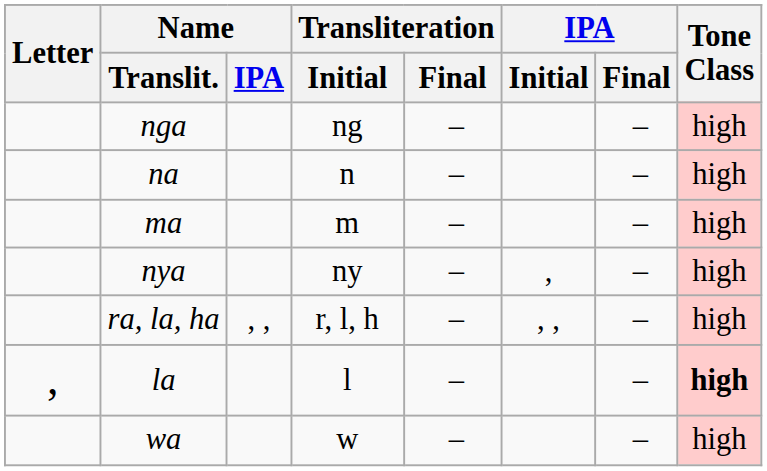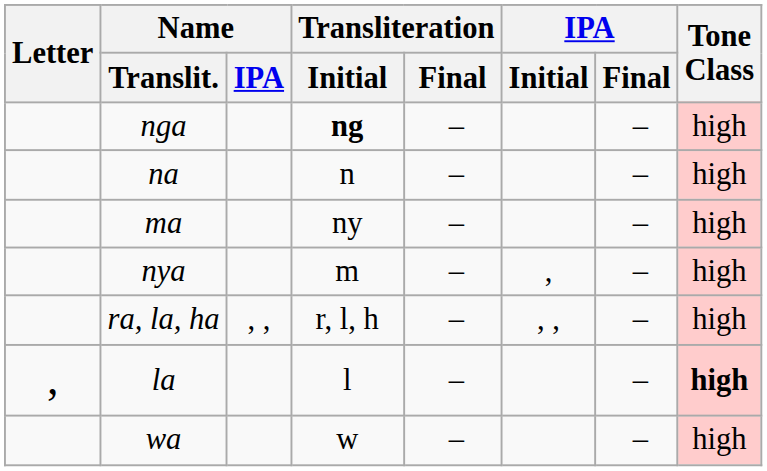 <table class="wikitable" style="text-align: center;">
 <tr>
 <th rowspan="2">Letter</th>
 <th colspan="2">Name</th>
 <th colspan="2"><strong>Transliteration</strong></th>
 <th colspan="2"><strong><a href='#'>IPA</a></strong></th>
 <th rowspan="2">Tone<br><strong>Class</strong></th>
 </tr>
 <tr>
 <th>Translit.</th>
 <th><a href='#'>IPA</a></th>
 <th><strong>Initial</strong></th>
 <th><strong>Final</strong></th>
 <th><strong>Initial</strong></th>
 <th><strong>Final</strong></th>
 </tr>
 <tr>
 <td style="font-size: 150%"></td>
 <td><em>nga</em></td>
 <td></td>
-<td>ng</td>
+<td><strong>ng</strong></td>
 <td> –</td>
 <td></td>
 <td> –</td>
 <td style="background: #fcc">high</td>
 </tr>
 <tr>
 <td style="font-size: 150%"></td>
 <td><em>na</em></td>
 <td></td>
 <td>n</td>
 <td> –</td>
 <td></td>
 <td> –</td>
 <td style="background: #fcc">high</td>
 </tr>
 <tr>
 <td style="font-size: 150%"></td>
 <td><em>ma</em></td>
 <td></td>
-<td>m</td>
+<td>ny</td>
 <td> –</td>
 <td></td>
 <td> –</td>
 <td style="background: #fcc">high</td>
 </tr>
 <tr>
 <td style="font-size: 150%"></td>
 <td><em>nya</em></td>
 <td></td>
-<td>ny</td>
+<td>m</td>
 <td> –</td>
 <td>, </td>
 <td> –</td>
 <td style="background: #fcc">high</td>
 </tr>
 <tr>
 <td style="font-size: 150%"></td>
 <td><em>ra, la, ha</em></td>
 <td>, , </td>
 <td>r, l, h</td>
 <td> –</td>
 <td>, , </td>
 <td> –</td>
 <td style="background: #fcc">high</td>
 </tr>
 <tr>
 <td style="font-size: 150%">, </td>
 <td><em>la</em></td>
 <td></td>
 <td>l</td>
 <td> –</td>
 <td></td>
 <td> –</td>
 <td style="background: #fcc"><strong>high</strong></td>
 </tr>
 <tr>
 <td style="font-size: 150%"></td>
 <td><em>wa</em></td>
 <td></td>
 <td>w</td>
 <td> –</td>
 <td></td>
 <td> –</td>
 <td style="background: #fcc">high</td>
 </tr>
 </table>
